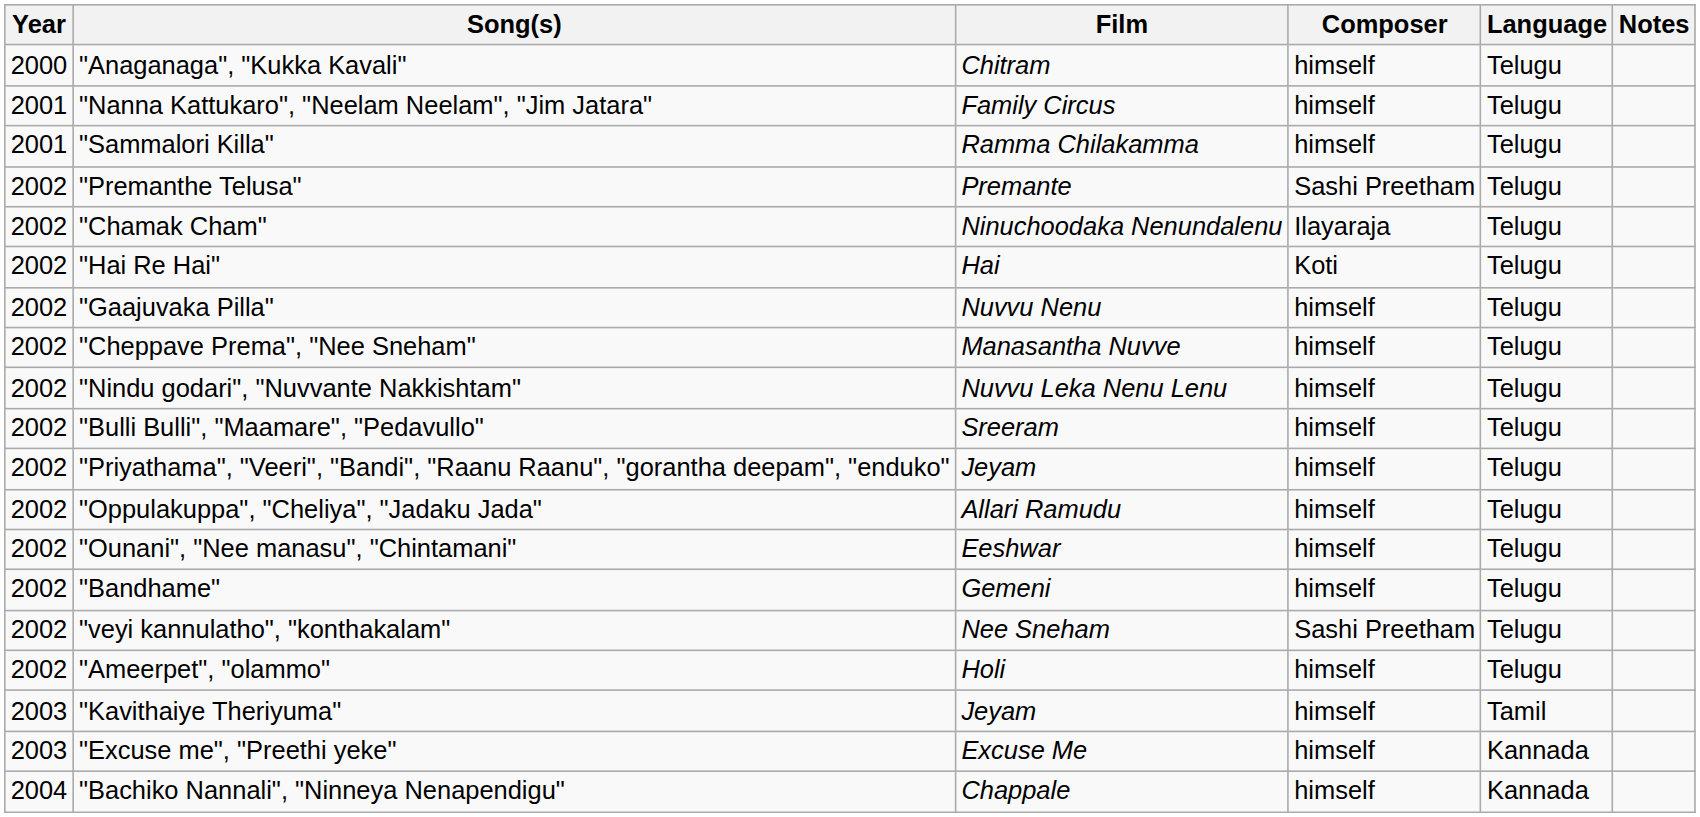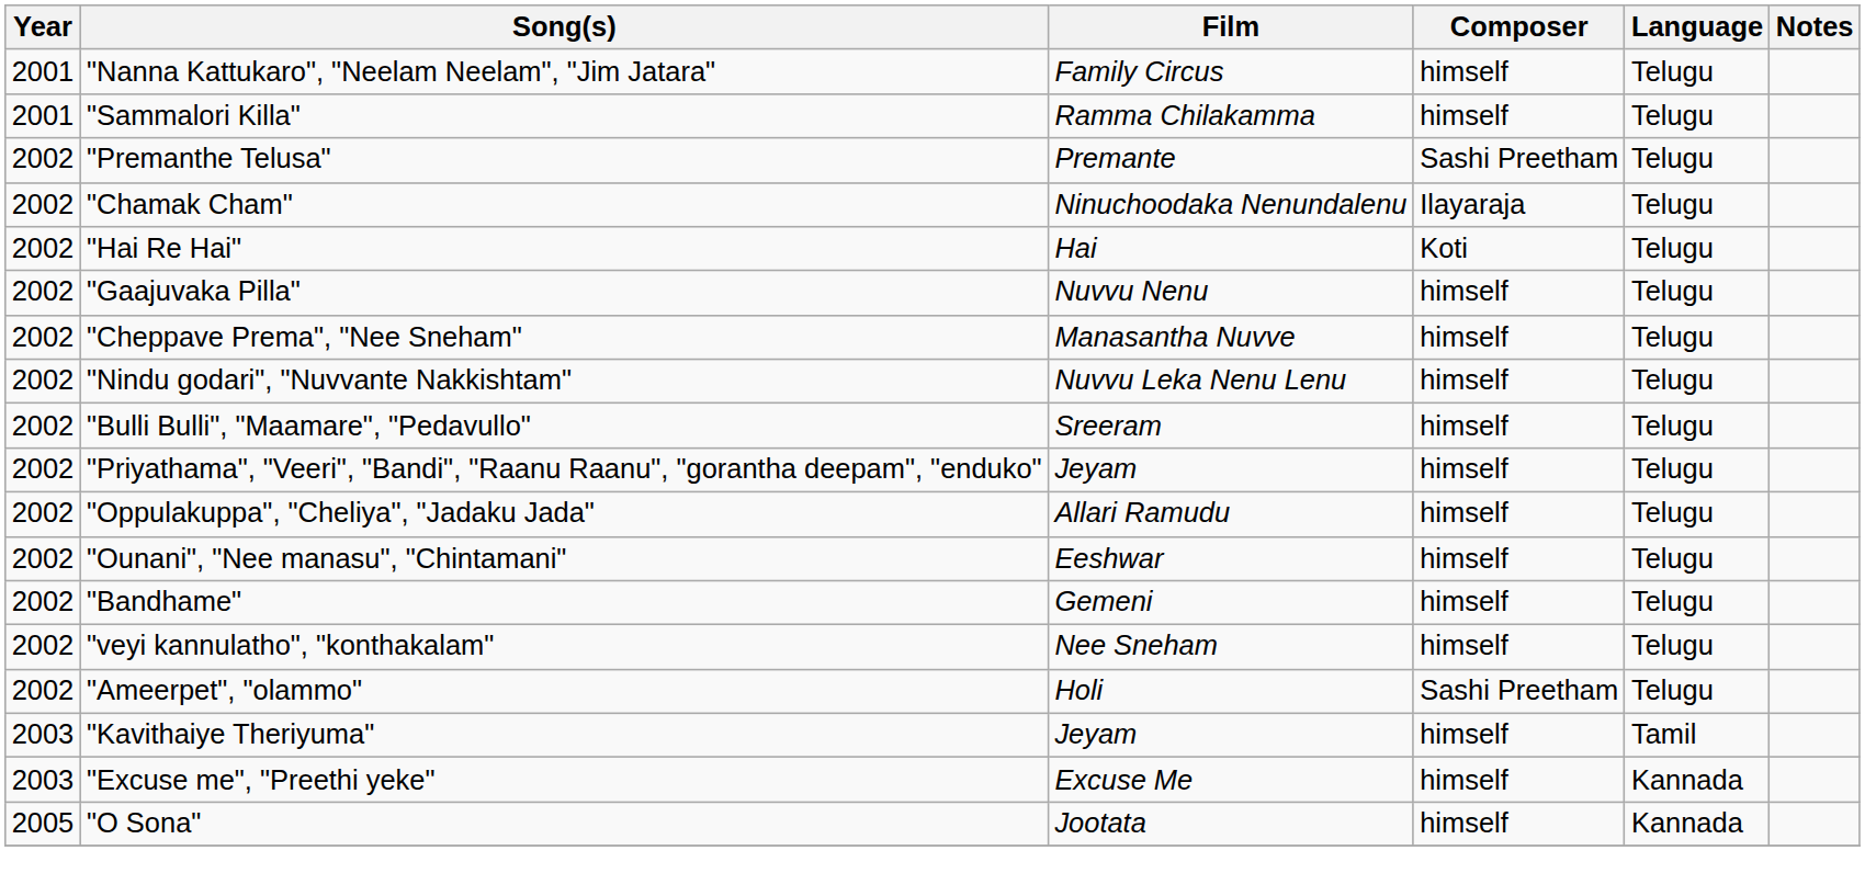 <table class="wikitable">
 <tr>
 <th>Year</th>
 <th>Song(s)</th>
 <th>Film</th>
 <th>Composer</th>
 <th>Language</th>
 <th>Notes</th>
-</tr>
-<tr>
-<td>2000</td>
-<td>"Anaganaga", "Kukka Kavali"</td>
-<td><em>Chitram</em></td>
-<td>himself</td>
-<td>Telugu</td>
-<td></td>
 </tr>
 <tr>
 <td>2001</td>
 <td>"Nanna Kattukaro", "Neelam Neelam", "Jim Jatara"</td>
 <td><em>Family Circus</em></td>
 <td>himself</td>
 <td>Telugu</td>
 <td></td>
 </tr>
 <tr>
 <td>2001</td>
 <td>"Sammalori Killa"</td>
 <td><em>Ramma Chilakamma</em></td>
 <td>himself</td>
 <td>Telugu</td>
 <td></td>
 </tr>
 <tr>
 <td>2002</td>
 <td>"Premanthe Telusa"</td>
 <td><em>Premante</em></td>
 <td>Sashi Preetham</td>
 <td>Telugu</td>
 <td></td>
 </tr>
 <tr>
 <td>2002</td>
 <td>"Chamak Cham"</td>
 <td><em>Ninuchoodaka Nenundalenu</em></td>
 <td>Ilayaraja</td>
 <td>Telugu</td>
 <td></td>
 </tr>
 <tr>
 <td>2002</td>
 <td>"Hai Re Hai"</td>
 <td><em>Hai</em></td>
 <td>Koti</td>
 <td>Telugu</td>
 <td></td>
 </tr>
 <tr>
 <td>2002</td>
 <td>"Gaajuvaka Pilla"</td>
 <td><em>Nuvvu Nenu</em></td>
 <td>himself</td>
 <td>Telugu</td>
 <td></td>
 </tr>
 <tr>
 <td>2002</td>
 <td>"Cheppave Prema", "Nee Sneham"</td>
 <td><em>Manasantha Nuvve</em></td>
 <td>himself</td>
 <td>Telugu</td>
 <td></td>
 </tr>
 <tr>
 <td>2002</td>
 <td>"Nindu godari", "Nuvvante Nakkishtam"</td>
 <td><em>Nuvvu Leka Nenu Lenu</em></td>
 <td>himself</td>
 <td>Telugu</td>
 <td></td>
 </tr>
 <tr>
 <td>2002</td>
 <td>"Bulli Bulli", "Maamare", "Pedavullo"</td>
 <td><em>Sreeram</em></td>
 <td>himself</td>
 <td>Telugu</td>
 <td></td>
 </tr>
 <tr>
 <td>2002</td>
 <td>"Priyathama", "Veeri", "Bandi", "Raanu Raanu", "gorantha deepam", "enduko"</td>
 <td><em>Jeyam</em></td>
 <td>himself</td>
 <td>Telugu</td>
 <td></td>
 </tr>
 <tr>
 <td>2002</td>
 <td>"Oppulakuppa", "Cheliya", "Jadaku Jada"</td>
 <td><em>Allari Ramudu</em></td>
 <td>himself</td>
 <td>Telugu</td>
 <td></td>
 </tr>
 <tr>
 <td>2002</td>
 <td>"Ounani", "Nee manasu", "Chintamani"</td>
 <td><em>Eeshwar</em></td>
 <td>himself</td>
 <td>Telugu</td>
 <td></td>
 </tr>
 <tr>
 <td>2002</td>
 <td>"Bandhame"</td>
 <td><em>Gemeni</em></td>
 <td>himself</td>
 <td>Telugu</td>
 <td></td>
 </tr>
 <tr>
 <td>2002</td>
 <td>"veyi kannulatho", "konthakalam"</td>
 <td><em>Nee Sneham</em></td>
-<td>Sashi Preetham</td>
+<td>himself</td>
 <td>Telugu</td>
 <td></td>
 </tr>
 <tr>
 <td>2002</td>
 <td>"Ameerpet", "olammo"</td>
 <td><em>Holi</em></td>
-<td>himself</td>
+<td>Sashi Preetham</td>
 <td>Telugu</td>
 <td></td>
 </tr>
 <tr>
 <td>2003</td>
 <td>"Kavithaiye Theriyuma"</td>
 <td><em>Jeyam</em></td>
 <td>himself</td>
 <td>Tamil</td>
 <td></td>
 </tr>
 <tr>
 <td>2003</td>
 <td>"Excuse me", "Preethi yeke"</td>
 <td><em>Excuse Me</em></td>
 <td>himself</td>
 <td>Kannada</td>
 <td></td>
 </tr>
 <tr>
-<td>2004</td>
-<td>"Bachiko Nannali", "Ninneya Nenapendigu"</td>
-<td><em>Chappale</em></td>
+<td>2005</td>
+<td>"O Sona"</td>
+<td><em>Jootata</em></td>
 <td>himself</td>
 <td>Kannada</td>
 <td></td>
 </tr>
 <tr>
 </tr>
 </table>
